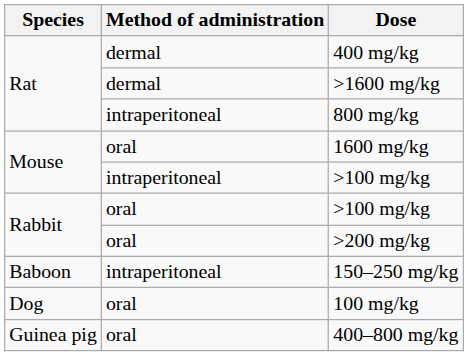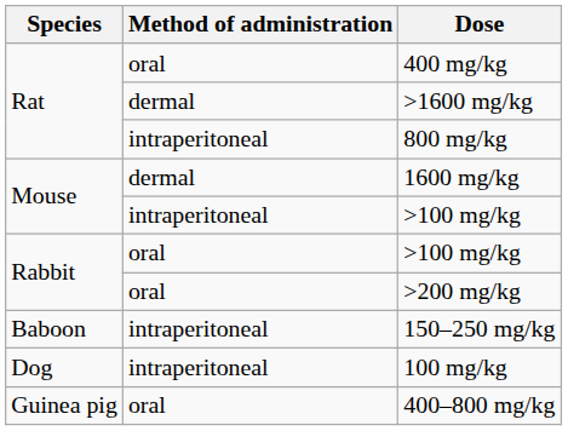 <table class="wikitable">
 <tr>
 <th>Species</th>
 <th>Method of administration</th>
 <th>Dose</th>
 </tr>
 <tr>
 <td ROWSPAN ="3">Rat</td>
-<td>dermal</td>
+<td>oral</td>
 <td>400 mg/kg</td>
 </tr>
 <tr>
 <td>dermal</td>
 <td>>1600 mg/kg</td>
 </tr>
 <tr>
 <td>intraperitoneal</td>
 <td>800 mg/kg</td>
 </tr>
 <tr>
 <td ROWSPAN ="2">Mouse</td>
-<td>oral</td>
+<td>dermal</td>
 <td>1600 mg/kg</td>
 </tr>
 <tr>
 <td>intraperitoneal</td>
 <td>>100 mg/kg</td>
 </tr>
 <tr>
 <td ROWSPAN ="2">Rabbit</td>
 <td>oral</td>
 <td>>100 mg/kg</td>
 </tr>
 <tr>
 <td>oral</td>
 <td>>200 mg/kg</td>
 </tr>
 <tr>
 <td>Baboon</td>
 <td>intraperitoneal</td>
 <td>150–250 mg/kg</td>
 </tr>
 <tr>
 <td>Dog</td>
-<td>oral</td>
+<td>intraperitoneal</td>
 <td>100 mg/kg</td>
 </tr>
 <tr>
 <td>Guinea pig</td>
 <td>oral</td>
 <td>400–800 mg/kg</td>
 </tr>
 </table>
